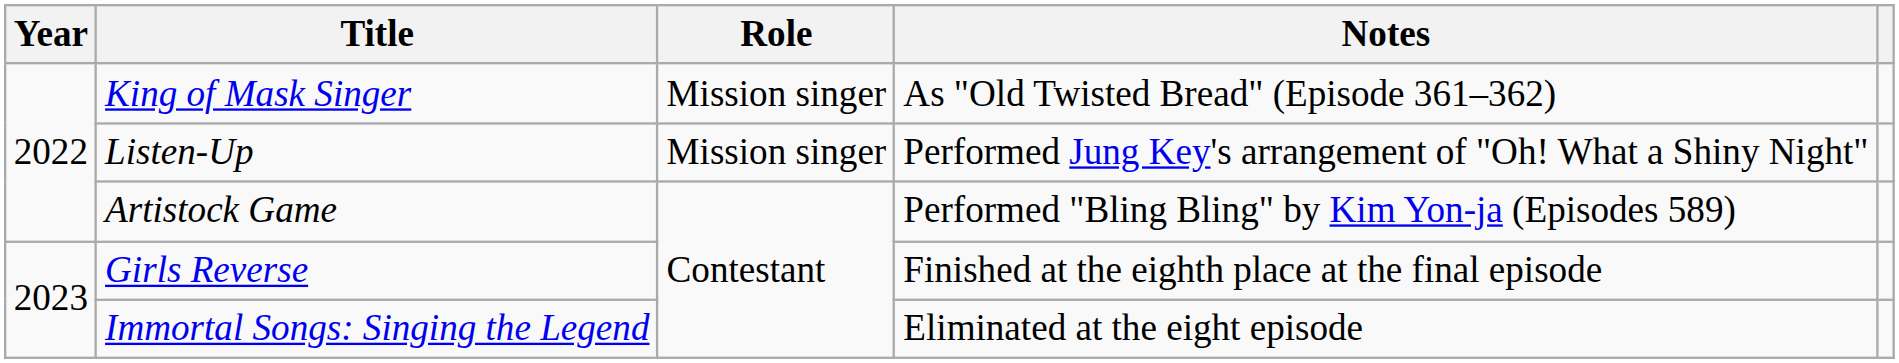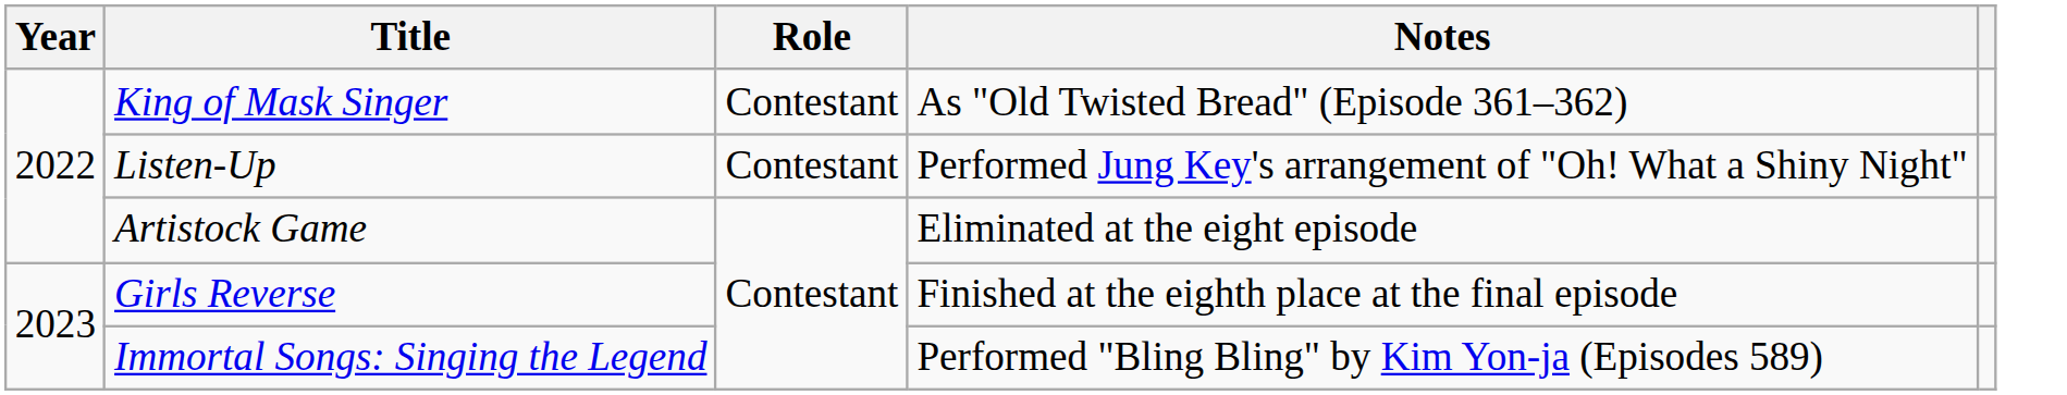 <table class="wikitable plainrowheaders sortable">
 <tr>
 <th scope="col">Year</th>
 <th scope="col">Title</th>
 <th scope="col">Role</th>
 <th scope="col">Notes</th>
 <th scope="col" class="unsortable"></th>
 </tr>
 <tr>
 <td rowspan="3">2022</td>
 <td><em><a href='#'>King of Mask Singer</a></em></td>
-<td>Mission singer</td>
+<td>Contestant</td>
 <td>As "Old Twisted Bread" (Episode 361–362)</td>
 <td style="text-align:center"></td>
 </tr>
 <tr>
 <td><em>Listen-Up</em></td>
-<td>Mission singer</td>
+<td>Contestant</td>
 <td>Performed <a href='#'>Jung Key</a>'s arrangement of "Oh! What a Shiny Night"</td>
 <td style="text-align:center"></td>
 </tr>
 <tr>
 <td><em>Artistock Game</em></td>
 <td rowspan="3">Contestant</td>
-<td>Performed "Bling Bling" by <a href='#'>Kim Yon-ja</a> (Episodes 589)</td>
+<td>Eliminated at the eight episode</td>
 <td style="text-align:center"></td>
 </tr>
 <tr>
 <td rowspan="2">2023</td>
 <td><em><a href='#'>Girls Reverse</a></em></td>
 <td>Finished at the eighth place at the final episode</td>
 <td style="text-align:center"></td>
 </tr>
 <tr>
 <td><em><a href='#'>Immortal Songs: Singing the Legend</a></em></td>
-<td>Eliminated at the eight episode</td>
+<td>Performed "Bling Bling" by <a href='#'>Kim Yon-ja</a> (Episodes 589)</td>
 <td style="text-align:center"></td>
 </tr>
 </table>
